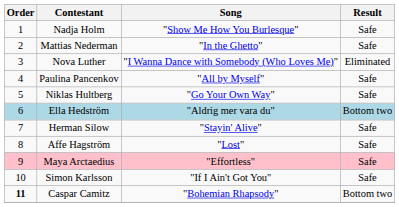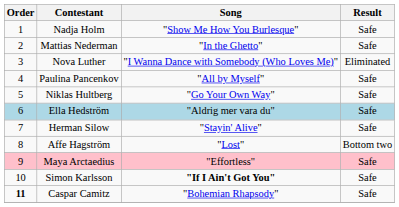 <table class="wikitable plainrowheaders" style="text-align:center;">
 <tr>
 <th scope="col">Order</th>
 <th scope="col">Contestant</th>
 <th scope="col">Song</th>
 <th scope="col">Result</th>
 </tr>
 <tr>
 <td>1</td>
 <td scope="row">Nadja Holm</td>
 <td>"<a href='#'>Show Me How You Burlesque</a>"</td>
 <td>Safe</td>
 </tr>
 <tr>
 <td>2</td>
 <td scope="row">Mattias Nederman</td>
 <td>"<a href='#'>In the Ghetto</a>"</td>
 <td>Safe</td>
 </tr>
 <tr>
 <td>3</td>
 <td scope="row">Nova Luther</td>
 <td>"<a href='#'>I Wanna Dance with Somebody (Who Loves Me)</a>"</td>
 <td>Eliminated</td>
 </tr>
 <tr>
 <td>4</td>
 <td scope="row">Paulina Pancenkov</td>
 <td>"<a href='#'>All by Myself</a>"</td>
 <td>Safe</td>
 </tr>
 <tr>
 <td>5</td>
 <td scope="row">Niklas Hultberg</td>
 <td>"<a href='#'>Go Your Own Way</a>"</td>
 <td>Safe</td>
 </tr>
 <tr style="background:lightblue;">
 <td>6</td>
 <td scope="row">Ella Hedström</td>
 <td>"Aldrig mer vara du"</td>
-<td>Bottom two</td>
+<td>Safe</td>
 </tr>
 <tr>
 <td>7</td>
 <td scope="row">Herman Silow</td>
 <td>"<a href='#'>Stayin' Alive</a>"</td>
 <td>Safe</td>
 </tr>
 <tr>
 <td>8</td>
 <td scope="row">Affe Hagström</td>
 <td>"<a href='#'>Lost</a>"</td>
-<td>Safe</td>
+<td>Bottom two</td>
 </tr>
 <tr style="background:pink;">
 <td>9</td>
 <td scope="row">Maya Arctaedius</td>
 <td>"Effortless"</td>
 <td>Safe</td>
 </tr>
 <tr>
 <td>10</td>
 <td scope="row">Simon Karlsson</td>
-<td>"If I Ain't Got You"</td>
+<td><strong>"If I Ain't Got You"</strong></td>
 <td>Safe</td>
 </tr>
 <tr>
 <td><strong>11</strong></td>
 <td scope="row">Caspar Camitz</td>
 <td>"<a href='#'>Bohemian Rhapsody</a>"</td>
-<td>Bottom two</td>
+<td>Safe</td>
 </tr>
 <tr>
 </tr>
 </table>
